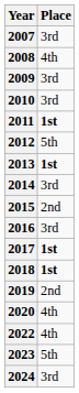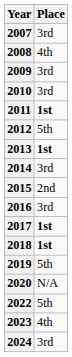 <table class="wikitable">
 <tr>
 <th>Year</th>
 <th>Place</th>
 </tr>
 <tr>
 <th>2007</th>
 <td>3rd</td>
 </tr>
 <tr>
 <th>2008</th>
 <td>4th</td>
 </tr>
 <tr>
 <th>2009</th>
 <td>3rd</td>
 </tr>
 <tr>
 <th>2010</th>
 <td>3rd</td>
 </tr>
 <tr>
 <th>2011</th>
 <td><strong>1st</strong></td>
 </tr>
 <tr>
 <th>2012</th>
 <td>5th</td>
 </tr>
 <tr>
 <th>2013</th>
 <td><strong>1st</strong></td>
 </tr>
 <tr>
 <th>2014</th>
 <td>3rd</td>
 </tr>
 <tr>
 <th>2015</th>
 <td>2nd</td>
 </tr>
 <tr>
 <th>2016</th>
 <td>3rd</td>
 </tr>
 <tr>
 <th>2017</th>
 <td><strong>1st</strong></td>
 </tr>
 <tr>
 <th>2018</th>
 <td><strong>1st</strong></td>
 </tr>
 <tr>
 <th>2019</th>
-<td>2nd</td>
+<td>5th</td>
 </tr>
 <tr>
 <th>2020</th>
-<td>4th</td>
+<td>N/A</td>
 </tr>
 <tr>
 <th>2022</th>
-<td>4th</td>
+<td>5th</td>
 </tr>
 <tr>
 <th>2023</th>
-<td>5th</td>
+<td>4th</td>
 </tr>
 <tr>
 <th>2024</th>
 <td>3rd</td>
 </tr>
 </table>
